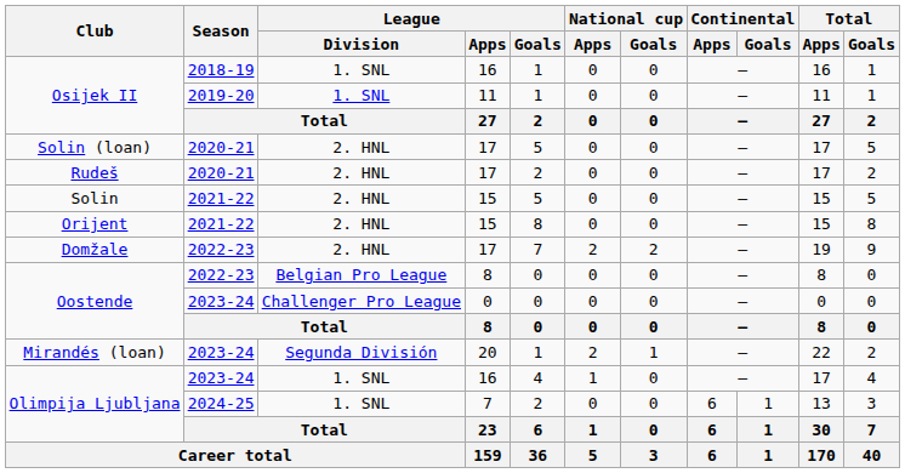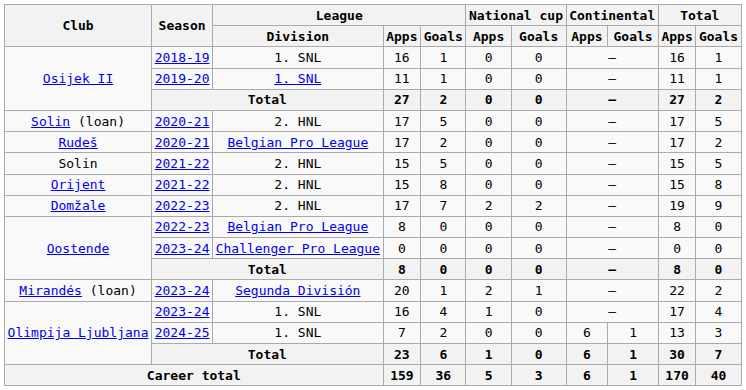 <table class="wikitable" style="text-align: center;">
 <tr>
 <th rowspan="2">Club</th>
 <th rowspan="2">Season</th>
 <th colspan="3">League</th>
 <th colspan="2">National cup</th>
 <th colspan="2">Continental</th>
 <th colspan="2">Total</th>
 </tr>
 <tr>
 <th>Division</th>
 <th>Apps</th>
 <th>Goals</th>
 <th>Apps</th>
 <th>Goals</th>
 <th>Apps</th>
 <th>Goals</th>
 <th>Apps</th>
 <th>Goals</th>
 </tr>
 <tr>
 <td rowspan="3"><a href='#'>Osijek II</a></td>
 <td><a href='#'>2018-19</a></td>
 <td>1. SNL</td>
 <td>16</td>
 <td>1</td>
 <td>0</td>
 <td>0</td>
 <td colspan="2">—</td>
 <td>16</td>
 <td>1</td>
 </tr>
 <tr>
 <td><a href='#'>2019-20</a></td>
 <td><a href='#'>1. SNL</a></td>
 <td>11</td>
 <td>1</td>
 <td>0</td>
 <td>0</td>
 <td colspan="2">—</td>
 <td>11</td>
 <td>1</td>
 </tr>
 <tr>
 <th colspan="2">Total</th>
 <th>27</th>
 <th>2</th>
 <th>0</th>
 <th>0</th>
 <th colspan="2">—</th>
 <th>27</th>
 <th>2</th>
 </tr>
 <tr>
 <td><a href='#'>Solin</a> (loan)</td>
 <td><a href='#'>2020-21</a></td>
 <td>2. HNL</td>
 <td>17</td>
 <td>5</td>
 <td>0</td>
 <td>0</td>
 <td colspan="2">—</td>
 <td>17</td>
 <td>5</td>
 </tr>
 <tr>
 <td><a href='#'>Rudeš</a></td>
 <td><a href='#'>2020-21</a></td>
-<td>2. HNL</td>
+<td><a href='#'>Belgian Pro League</a></td>
 <td>17</td>
 <td>2</td>
 <td>0</td>
 <td>0</td>
 <td colspan="2">—</td>
 <td>17</td>
 <td>2</td>
 </tr>
 <tr>
 <td>Solin</td>
 <td><a href='#'>2021-22</a></td>
 <td>2. HNL</td>
 <td>15</td>
 <td>5</td>
 <td>0</td>
 <td>0</td>
 <td colspan="2">—</td>
 <td>15</td>
 <td>5</td>
 </tr>
 <tr>
 <td><a href='#'>Orijent</a></td>
 <td><a href='#'>2021-22</a></td>
 <td>2. HNL</td>
 <td>15</td>
 <td>8</td>
 <td>0</td>
 <td>0</td>
 <td colspan="2">—</td>
 <td>15</td>
 <td>8</td>
 </tr>
 <tr>
 <td><a href='#'>Domžale</a></td>
 <td><a href='#'>2022-23</a></td>
 <td>2. HNL</td>
 <td>17</td>
 <td>7</td>
 <td>2</td>
 <td>2</td>
 <td colspan="2">—</td>
 <td>19</td>
 <td>9</td>
 </tr>
 <tr>
 <td rowspan="3"><a href='#'>Oostende</a></td>
 <td><a href='#'>2022-23</a></td>
 <td><a href='#'>Belgian Pro League</a></td>
 <td>8</td>
 <td>0</td>
 <td>0</td>
 <td>0</td>
 <td colspan="2">—</td>
 <td>8</td>
 <td>0</td>
 </tr>
 <tr>
 <td><a href='#'>2023-24</a></td>
 <td><a href='#'>Challenger Pro League</a></td>
 <td>0</td>
 <td>0</td>
 <td>0</td>
 <td>0</td>
 <td colspan="2">—</td>
 <td>0</td>
 <td>0</td>
 </tr>
 <tr>
 <th colspan="2">Total</th>
 <th>8</th>
 <th>0</th>
 <th>0</th>
 <th>0</th>
 <th colspan="2">—</th>
 <th>8</th>
 <th>0</th>
 </tr>
 <tr>
 <td><a href='#'>Mirandés</a> (loan)</td>
 <td><a href='#'>2023-24</a></td>
 <td><a href='#'>Segunda División</a></td>
 <td>20</td>
 <td>1</td>
 <td>2</td>
 <td>1</td>
 <td colspan="2">—</td>
 <td>22</td>
 <td>2</td>
 </tr>
 <tr>
 <td rowspan="3"><a href='#'>Olimpija Ljubljana</a></td>
 <td><a href='#'>2023-24</a></td>
 <td>1. SNL</td>
 <td>16</td>
 <td>4</td>
 <td>1</td>
 <td>0</td>
 <td colspan="2">—</td>
 <td>17</td>
 <td>4</td>
 </tr>
 <tr>
 <td><a href='#'>2024-25</a></td>
 <td>1. SNL</td>
 <td>7</td>
 <td>2</td>
 <td>0</td>
 <td>0</td>
 <td>6</td>
 <td>1</td>
 <td>13</td>
 <td>3</td>
 </tr>
 <tr>
 <th colspan="2">Total</th>
 <th>23</th>
 <th>6</th>
 <th>1</th>
 <th>0</th>
 <th>6</th>
 <th>1</th>
 <th>30</th>
 <th>7</th>
 </tr>
 <tr>
 <th colspan="3">Career total</th>
 <th>159</th>
 <th>36</th>
 <th>5</th>
 <th>3</th>
 <th>6</th>
 <th>1</th>
 <th>170</th>
 <th>40</th>
 </tr>
 </table>
